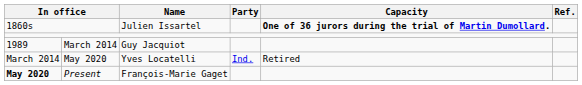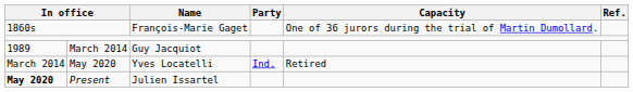 <table class="wikitable">
 <tr>
 <th colspan="2">In office</th>
 <th>Name</th>
 <th>Party</th>
 <th>Capacity</th>
 <th>Ref.</th>
 </tr>
 <tr>
 <td colspan="2">1860s</td>
-<td>Julien Issartel</td>
+<td>François-Marie Gaget</td>
 <td></td>
-<td><strong>One of 36 jurors during the trial of <a href='#'>Martin Dumollard</a>.</strong></td>
+<td>One of 36 jurors during the trial of <a href='#'>Martin Dumollard</a>.</td>
 <td></td>
 </tr>
 <tr>
 <td colspan="6"></td>
 </tr>
 <tr>
 <td>1989</td>
 <td>March 2014</td>
 <td>Guy Jacquiot</td>
 <td></td>
 <td></td>
 <td></td>
 </tr>
 <tr>
 <td>March 2014</td>
 <td>May 2020</td>
 <td>Yves Locatelli</td>
 <td><a href='#'>Ind.</a></td>
 <td>Retired</td>
 <td></td>
 </tr>
 <tr>
 <td><strong>May 2020</strong></td>
 <td><em>Present</em></td>
-<td>François-Marie Gaget</td>
+<td>Julien Issartel</td>
 <td></td>
 <td></td>
 <td></td>
 </tr>
 </table>
